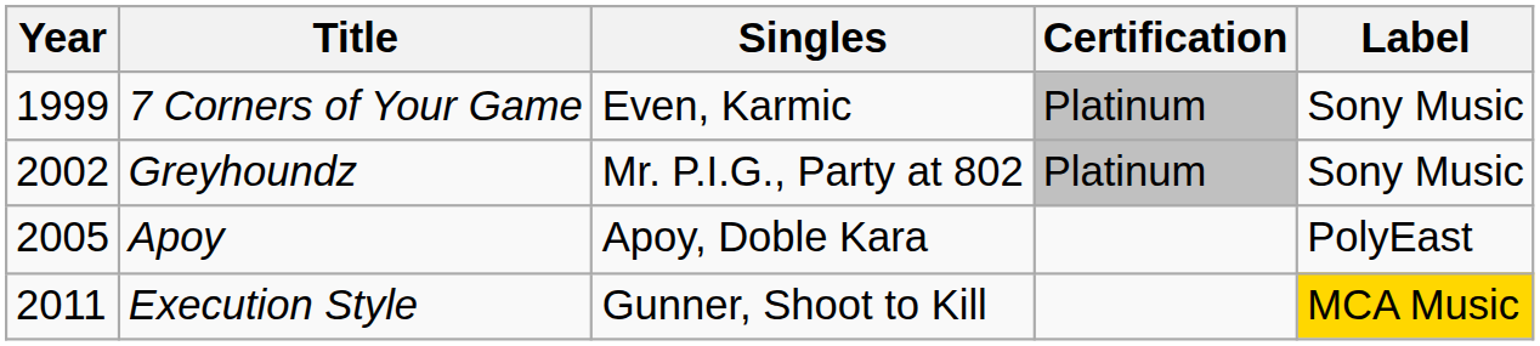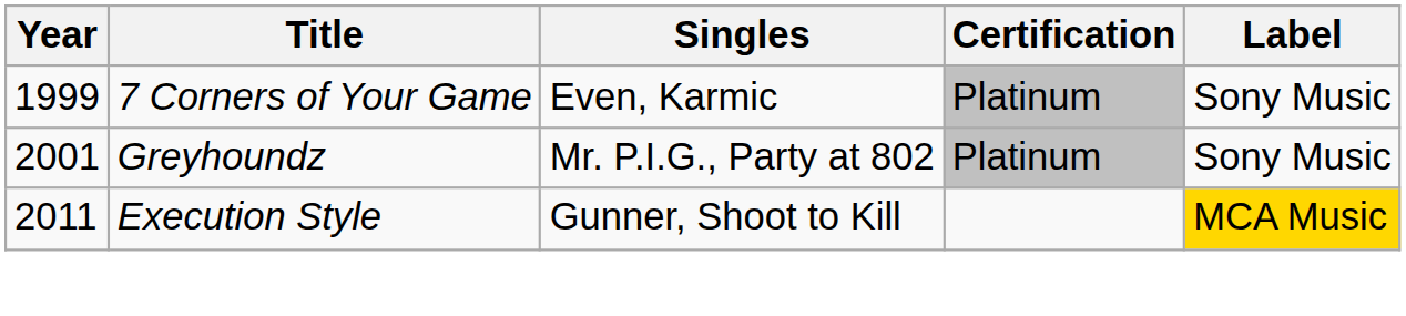 <table class="wikitable">
 <tr>
 <th>Year</th>
 <th>Title</th>
 <th>Singles</th>
 <th>Certification</th>
 <th>Label</th>
 </tr>
 <tr>
 <td>1999</td>
 <td><em>7 Corners of Your Game</em></td>
 <td>Even, Karmic</td>
 <td bgcolor="silver">Platinum</td>
 <td>Sony Music</td>
 </tr>
 <tr>
-<td>2002</td>
+<td>2001</td>
 <td><em>Greyhoundz</em></td>
 <td>Mr. P.I.G., Party at 802</td>
 <td bgcolor="silver">Platinum</td>
 <td>Sony Music</td>
-</tr>
-<tr>
-<td>2005</td>
-<td><em>Apoy</em></td>
-<td>Apoy, Doble Kara</td>
-<td></td>
-<td>PolyEast</td>
 </tr>
 <tr>
 <td>2011</td>
 <td><em>Execution Style</em></td>
 <td>Gunner, Shoot to Kill</td>
 <td></td>
 <td style="background: gold;">MCA Music</td>
 </tr>
 </table>
